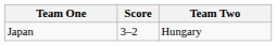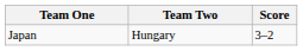 <table class="wikitable">
 <tr>
 <th width=150>Team One</th>
+<th width=150>Team Two</th>
 <th width=50>Score</th>
-<th width=150>Team Two</th>
 </tr>
 <tr>
 <td>Japan</td>
+<td>Hungary</td>
 <td>3–2</td>
-<td>Hungary</td>
 </tr>
 </table>
